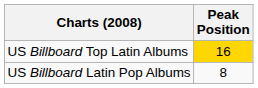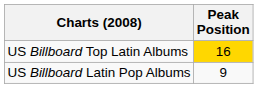 <table class="wikitable sortable">
 <tr>
 <th>Charts (2008)</th>
 <th>Peak<br>Position</th>
 </tr>
 <tr>
 <td>US <em>Billboard</em> Top Latin Albums</td>
 <td style="background: gold; text-align:center;">16</td>
 </tr>
 <tr>
 <td>US <em>Billboard</em> Latin Pop Albums</td>
-<td style="text-align:center;">8</td>
+<td style="text-align:center;">9</td>
 </tr>
 </table>
